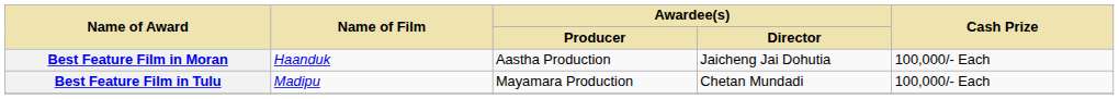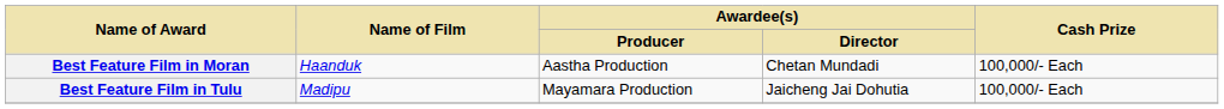 <table class="wikitable plainrowheaders" style="width:100%">
 <tr>
 <th scope="col" rowspan="2" style="background-color:#EFE4B0;width:24%;">Name of Award</th>
 <th scope="col" rowspan="2" style="background-color:#EFE4B0;width:20%;">Name of Film</th>
 <th scope="col" colspan="2" style="background-color:#EFE4B0;width:36%;">Awardee(s)</th>
 <th scope="col" rowspan="2" style="background-color:#EFE4B0;width:20%;">Cash Prize</th>
 </tr>
 <tr>
 <th style="background-color:#EFE4B0;">Producer</th>
 <th style="background-color:#EFE4B0;">Director</th>
 </tr>
 <tr>
 <th scope="row"><a href='#'>Best Feature Film in Moran</a></th>
 <td><em><a href='#'>Haanduk</a></em></td>
 <td>Aastha Production</td>
-<td>Jaicheng Jai Dohutia</td>
+<td>Chetan Mundadi</td>
 <td> 100,000/- Each</td>
 </tr>
 <tr>
 <th scope="row"><a href='#'>Best Feature Film in Tulu</a></th>
 <td><em><a href='#'>Madipu</a></em></td>
 <td>Mayamara Production</td>
-<td>Chetan Mundadi</td>
+<td>Jaicheng Jai Dohutia</td>
 <td> 100,000/- Each</td>
 </tr>
 <tr>
 </tr>
 </table>
